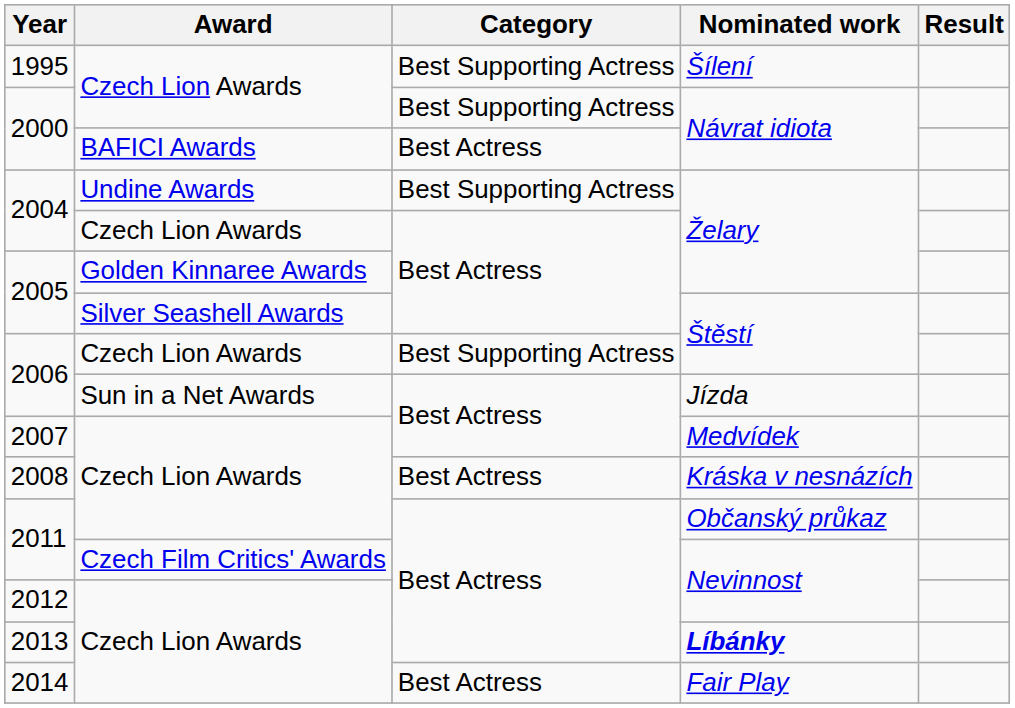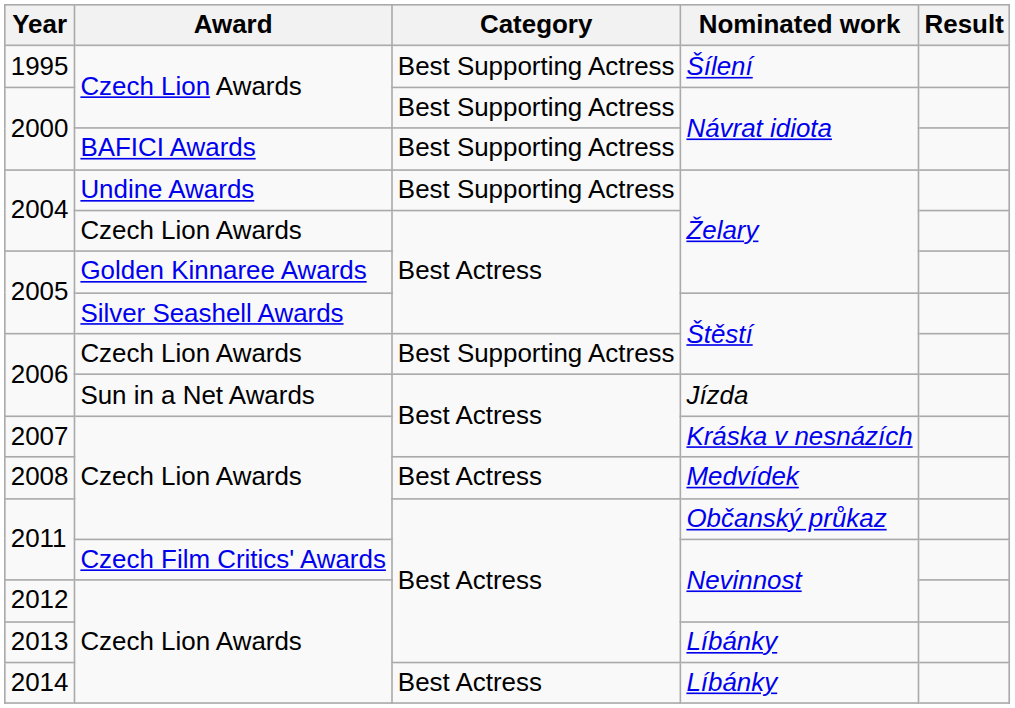 <table class="wikitable">
 <tr>
 <th>Year</th>
 <th>Award</th>
 <th>Category</th>
 <th>Nominated work</th>
 <th>Result</th>
 </tr>
 <tr>
 <td>1995</td>
 <td rowspan=2><a href='#'>Czech Lion</a> Awards</td>
 <td>Best Supporting Actress</td>
 <td><em><a href='#'>Šílení</a></em></td>
 <td></td>
 </tr>
 <tr>
 <td rowspan=2>2000</td>
 <td>Best Supporting Actress</td>
 <td rowspan=2><em><a href='#'>Návrat idiota</a></em></td>
 <td></td>
 </tr>
 <tr>
 <td><a href='#'>BAFICI Awards</a></td>
-<td>Best Actress</td>
+<td>Best Supporting Actress</td>
 <td></td>
 </tr>
 <tr>
 <td rowspan=2>2004</td>
 <td><a href='#'>Undine Awards</a></td>
 <td>Best Supporting Actress</td>
 <td rowspan=3><em><a href='#'>Želary</a></em></td>
 <td></td>
 </tr>
 <tr>
 <td>Czech Lion Awards</td>
 <td rowspan="3">Best Actress</td>
 <td></td>
 </tr>
 <tr>
 <td rowspan=2>2005</td>
 <td><a href='#'>Golden Kinnaree Awards</a></td>
 <td></td>
 </tr>
 <tr>
 <td><a href='#'>Silver Seashell Awards</a></td>
 <td rowspan=2><em><a href='#'>Štěstí</a></em></td>
 <td></td>
 </tr>
 <tr>
 <td rowspan=2>2006</td>
 <td>Czech Lion Awards</td>
 <td>Best Supporting Actress</td>
 <td></td>
 </tr>
 <tr>
 <td>Sun in a Net Awards</td>
 <td rowspan=2>Best Actress</td>
 <td><em>Jízda</em></td>
 <td></td>
 </tr>
 <tr>
 <td>2007</td>
 <td rowspan=3>Czech Lion Awards</td>
-<td><em><a href='#'>Medvídek</a></em></td>
+<td><em><a href='#'>Kráska v nesnázích</a></em></td>
 <td></td>
 </tr>
 <tr>
 <td>2008</td>
 <td>Best Actress</td>
-<td><em><a href='#'>Kráska v nesnázích</a></em></td>
+<td><em><a href='#'>Medvídek</a></em></td>
 <td></td>
 </tr>
 <tr>
 <td rowspan=2>2011</td>
 <td rowspan=4>Best Actress</td>
 <td><em><a href='#'>Občanský průkaz</a></em></td>
 <td></td>
 </tr>
 <tr>
 <td><a href='#'>Czech Film Critics' Awards</a></td>
 <td rowspan=2><em><a href='#'>Nevinnost</a></em></td>
 <td></td>
 </tr>
 <tr>
 <td>2012</td>
 <td rowspan=3>Czech Lion Awards</td>
 <td></td>
 </tr>
 <tr>
 <td>2013</td>
-<td><strong><em><a href='#'>Líbánky</a></em></strong></td>
+<td><em><a href='#'>Líbánky</a></em></td>
 <td></td>
 </tr>
 <tr>
 <td>2014</td>
 <td>Best Actress</td>
-<td><em><a href='#'>Fair Play</a></em></td>
+<td><em><a href='#'>Líbánky</a></em></td>
 <td></td>
 </tr>
 </table>
